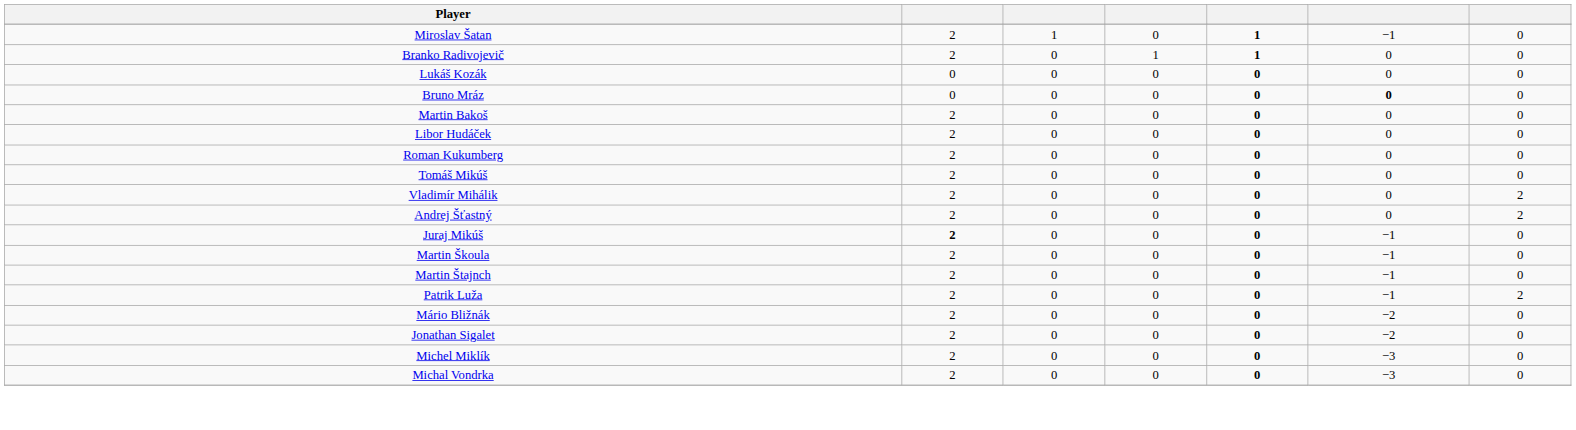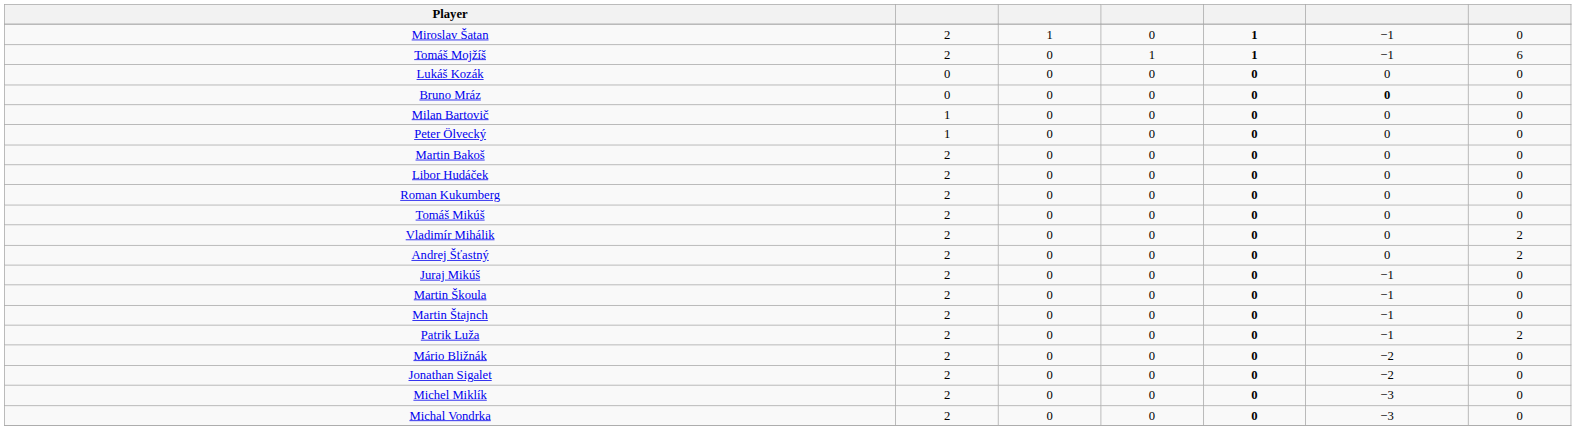 <table class="wikitable sortable" style="width:100%; text-align:center;">
 <tr align=center>
 <th>Player</th>
 <th></th>
 <th></th>
 <th></th>
 <th></th>
 <th data-sort-type="number"></th>
 <th></th>
 </tr>
 <tr align=center>
 </tr>
 <tr>
 <td><a href='#'>Miroslav Šatan</a></td>
 <td>2</td>
 <td>1</td>
 <td>0</td>
 <td><strong>1</strong></td>
 <td>−1</td>
 <td>0</td>
 </tr>
 <tr>
-<td><a href='#'>Branko Radivojevič</a></td>
+<td><a href='#'>Tomáš Mojžíš</a></td>
 <td>2</td>
 <td>0</td>
 <td>1</td>
 <td><strong>1</strong></td>
-<td>0</td>
-<td>0</td>
+<td>−1</td>
+<td>6</td>
 </tr>
 <tr>
 <td><a href='#'>Lukáš Kozák</a></td>
 <td>0</td>
 <td>0</td>
 <td>0</td>
 <td><strong>0</strong></td>
 <td>0</td>
 <td>0</td>
 </tr>
 <tr>
 <td><a href='#'>Bruno Mráz</a></td>
 <td>0</td>
 <td>0</td>
 <td>0</td>
 <td><strong>0</strong></td>
 <td><strong>0</strong></td>
+<td>0</td>
+</tr>
+<tr>
+<td><a href='#'>Milan Bartovič</a></td>
+<td>1</td>
+<td>0</td>
+<td>0</td>
+<td><strong>0</strong></td>
+<td>0</td>
+<td>0</td>
+</tr>
+<tr>
+<td><a href='#'>Peter Ölvecký</a></td>
+<td>1</td>
+<td>0</td>
+<td>0</td>
+<td><strong>0</strong></td>
+<td>0</td>
 <td>0</td>
 </tr>
 <tr>
 <td><a href='#'>Martin Bakoš</a></td>
 <td>2</td>
 <td>0</td>
 <td>0</td>
 <td><strong>0</strong></td>
 <td>0</td>
 <td>0</td>
 </tr>
 <tr>
 <td><a href='#'>Libor Hudáček</a></td>
 <td>2</td>
 <td>0</td>
 <td>0</td>
 <td><strong>0</strong></td>
 <td>0</td>
 <td>0</td>
 </tr>
 <tr>
 <td><a href='#'>Roman Kukumberg</a></td>
 <td>2</td>
 <td>0</td>
 <td>0</td>
 <td><strong>0</strong></td>
 <td>0</td>
 <td>0</td>
 </tr>
 <tr>
 <td><a href='#'>Tomáš Mikúš</a></td>
 <td>2</td>
 <td>0</td>
 <td>0</td>
 <td><strong>0</strong></td>
 <td>0</td>
 <td>0</td>
 </tr>
 <tr>
 <td><a href='#'>Vladimír Mihálik</a></td>
 <td>2</td>
 <td>0</td>
 <td>0</td>
 <td><strong>0</strong></td>
 <td>0</td>
 <td>2</td>
 </tr>
 <tr>
 <td><a href='#'>Andrej Šťastný</a></td>
 <td>2</td>
 <td>0</td>
 <td>0</td>
 <td><strong>0</strong></td>
 <td>0</td>
 <td>2</td>
 </tr>
 <tr>
 <td><a href='#'>Juraj Mikúš</a></td>
-<td><strong>2</strong></td>
+<td>2</td>
 <td>0</td>
 <td>0</td>
 <td><strong>0</strong></td>
 <td>−1</td>
 <td>0</td>
 </tr>
 <tr>
 <td><a href='#'>Martin Škoula</a></td>
 <td>2</td>
 <td>0</td>
 <td>0</td>
 <td><strong>0</strong></td>
 <td>−1</td>
 <td>0</td>
 </tr>
 <tr>
 <td><a href='#'>Martin Štajnch</a></td>
 <td>2</td>
 <td>0</td>
 <td>0</td>
 <td><strong>0</strong></td>
 <td>−1</td>
 <td>0</td>
 </tr>
 <tr>
 <td><a href='#'>Patrik Luža</a></td>
 <td>2</td>
 <td>0</td>
 <td>0</td>
 <td><strong>0</strong></td>
 <td>−1</td>
 <td>2</td>
 </tr>
 <tr>
 <td><a href='#'>Mário Bližnák</a></td>
 <td>2</td>
 <td>0</td>
 <td>0</td>
 <td><strong>0</strong></td>
 <td>−2</td>
 <td>0</td>
 </tr>
 <tr>
 <td><a href='#'>Jonathan Sigalet</a></td>
 <td>2</td>
 <td>0</td>
 <td>0</td>
 <td><strong>0</strong></td>
 <td>−2</td>
 <td>0</td>
 </tr>
 <tr>
 <td><a href='#'>Michel Miklík</a></td>
 <td>2</td>
 <td>0</td>
 <td>0</td>
 <td><strong>0</strong></td>
 <td>−3</td>
 <td>0</td>
 </tr>
 <tr>
 <td><a href='#'>Michal Vondrka</a></td>
 <td>2</td>
 <td>0</td>
 <td>0</td>
 <td><strong>0</strong></td>
 <td>−3</td>
 <td>0</td>
 </tr>
 <tr>
 </tr>
 </table>
